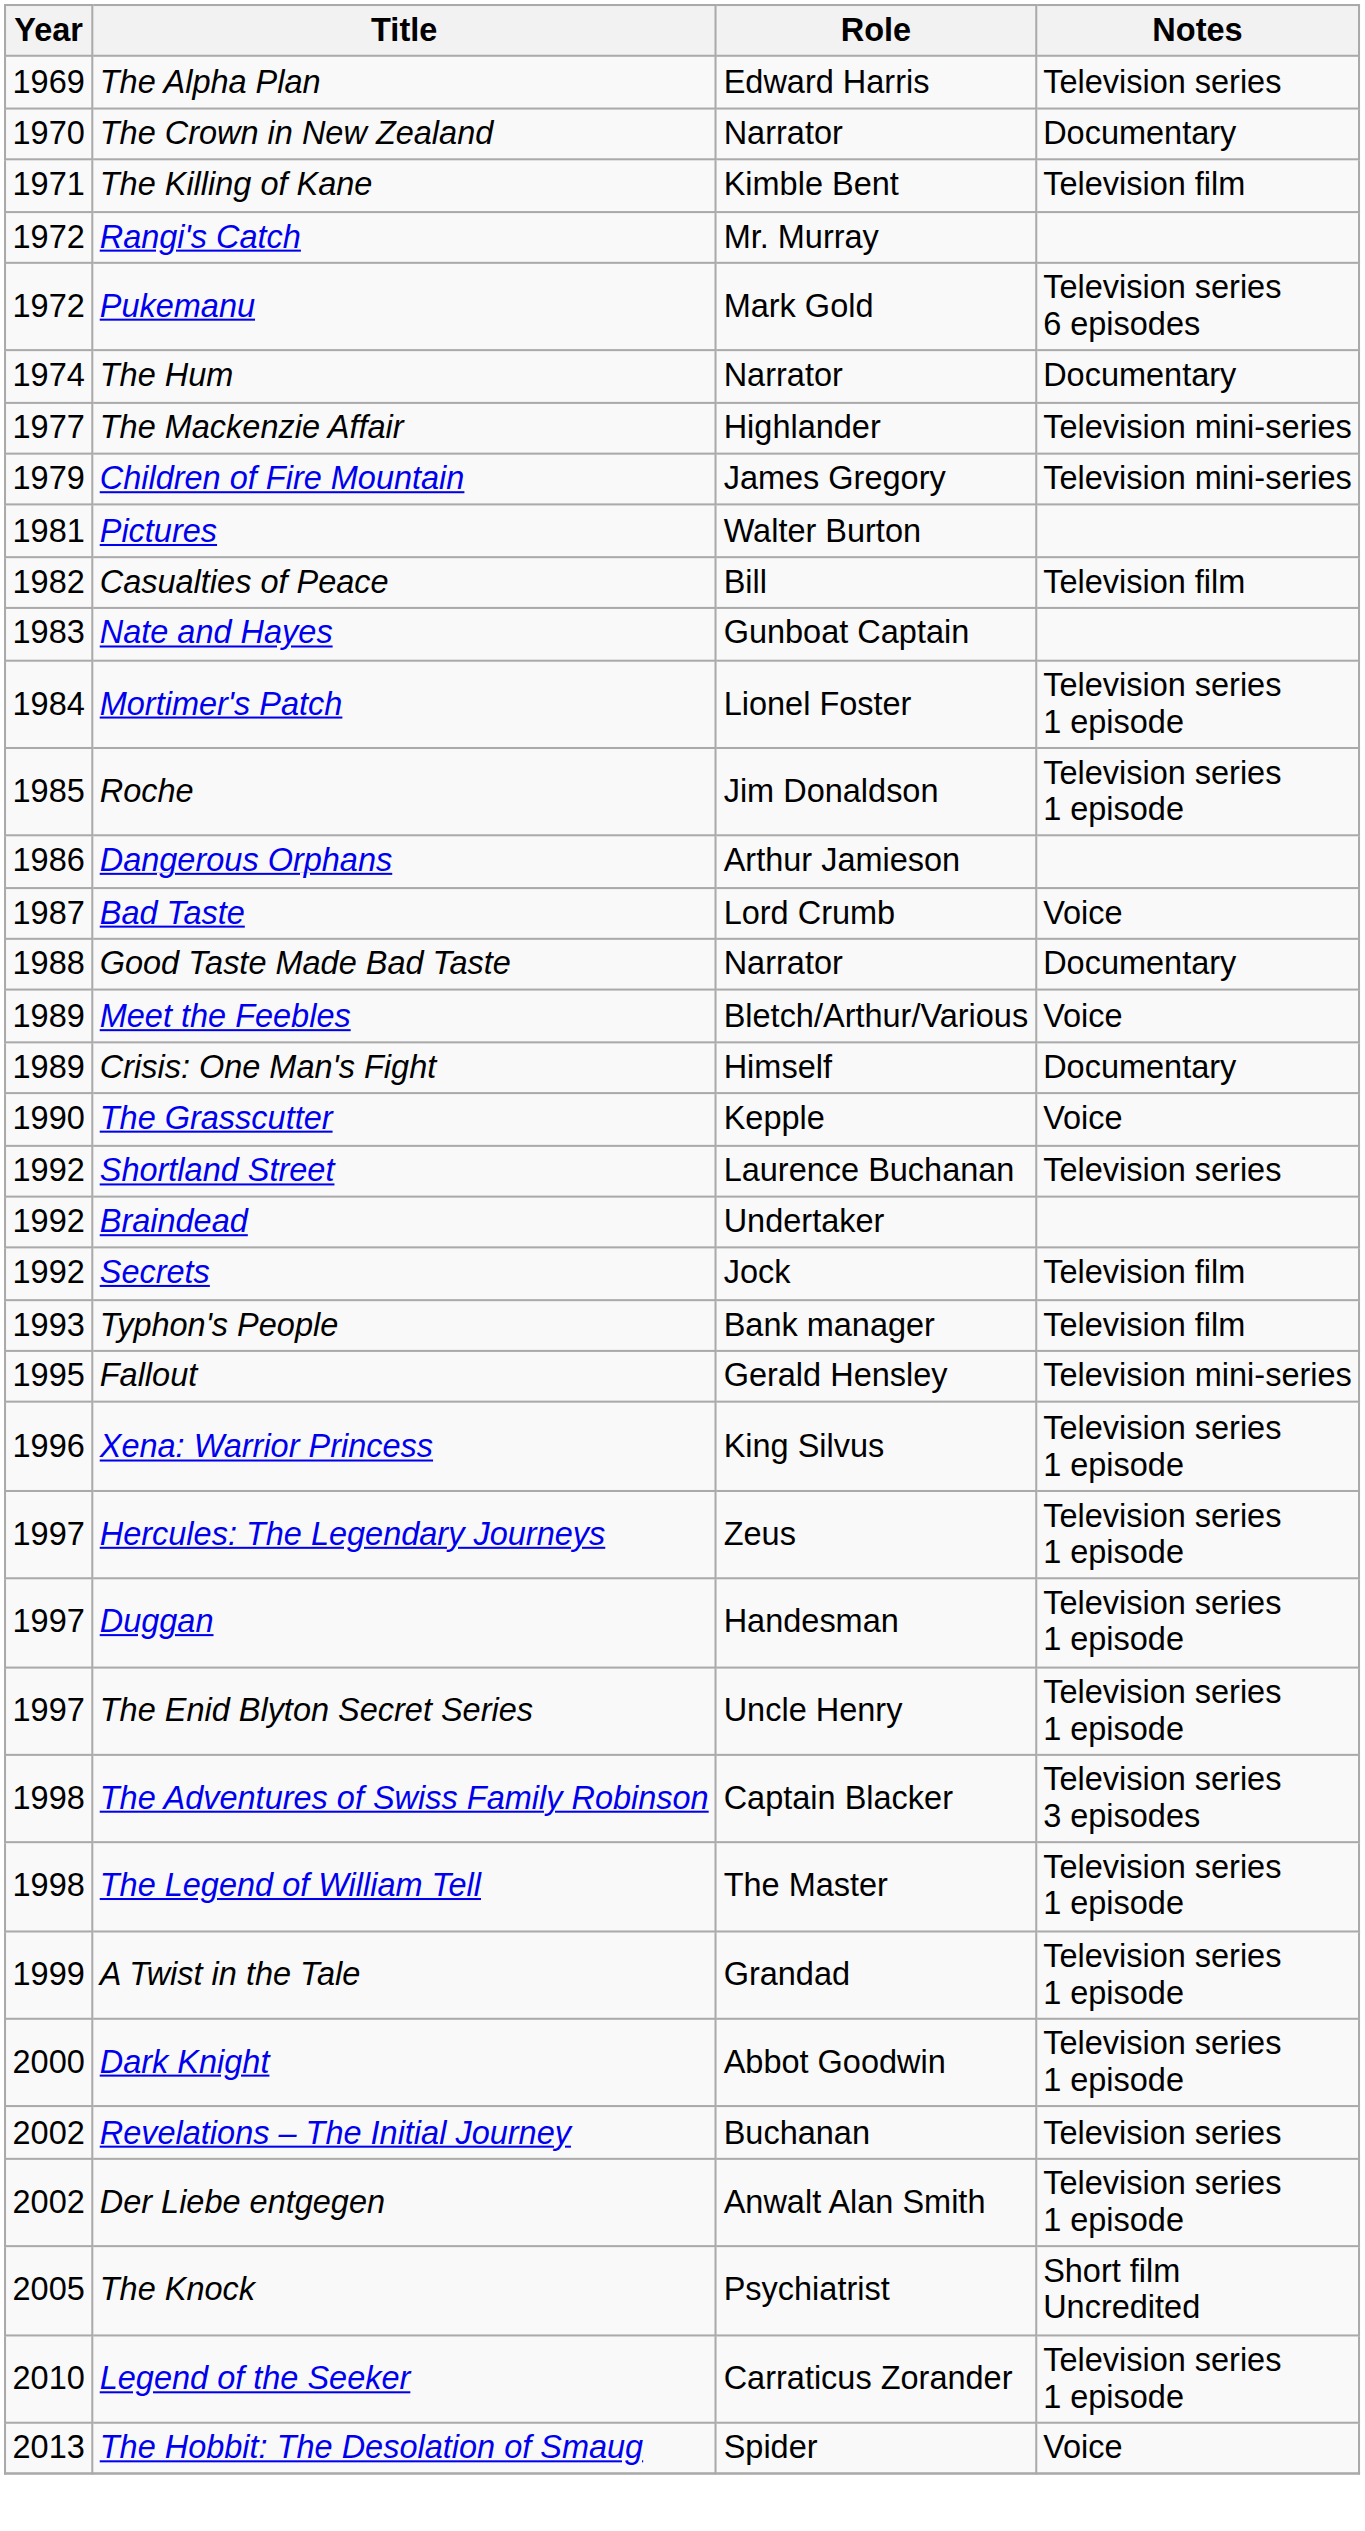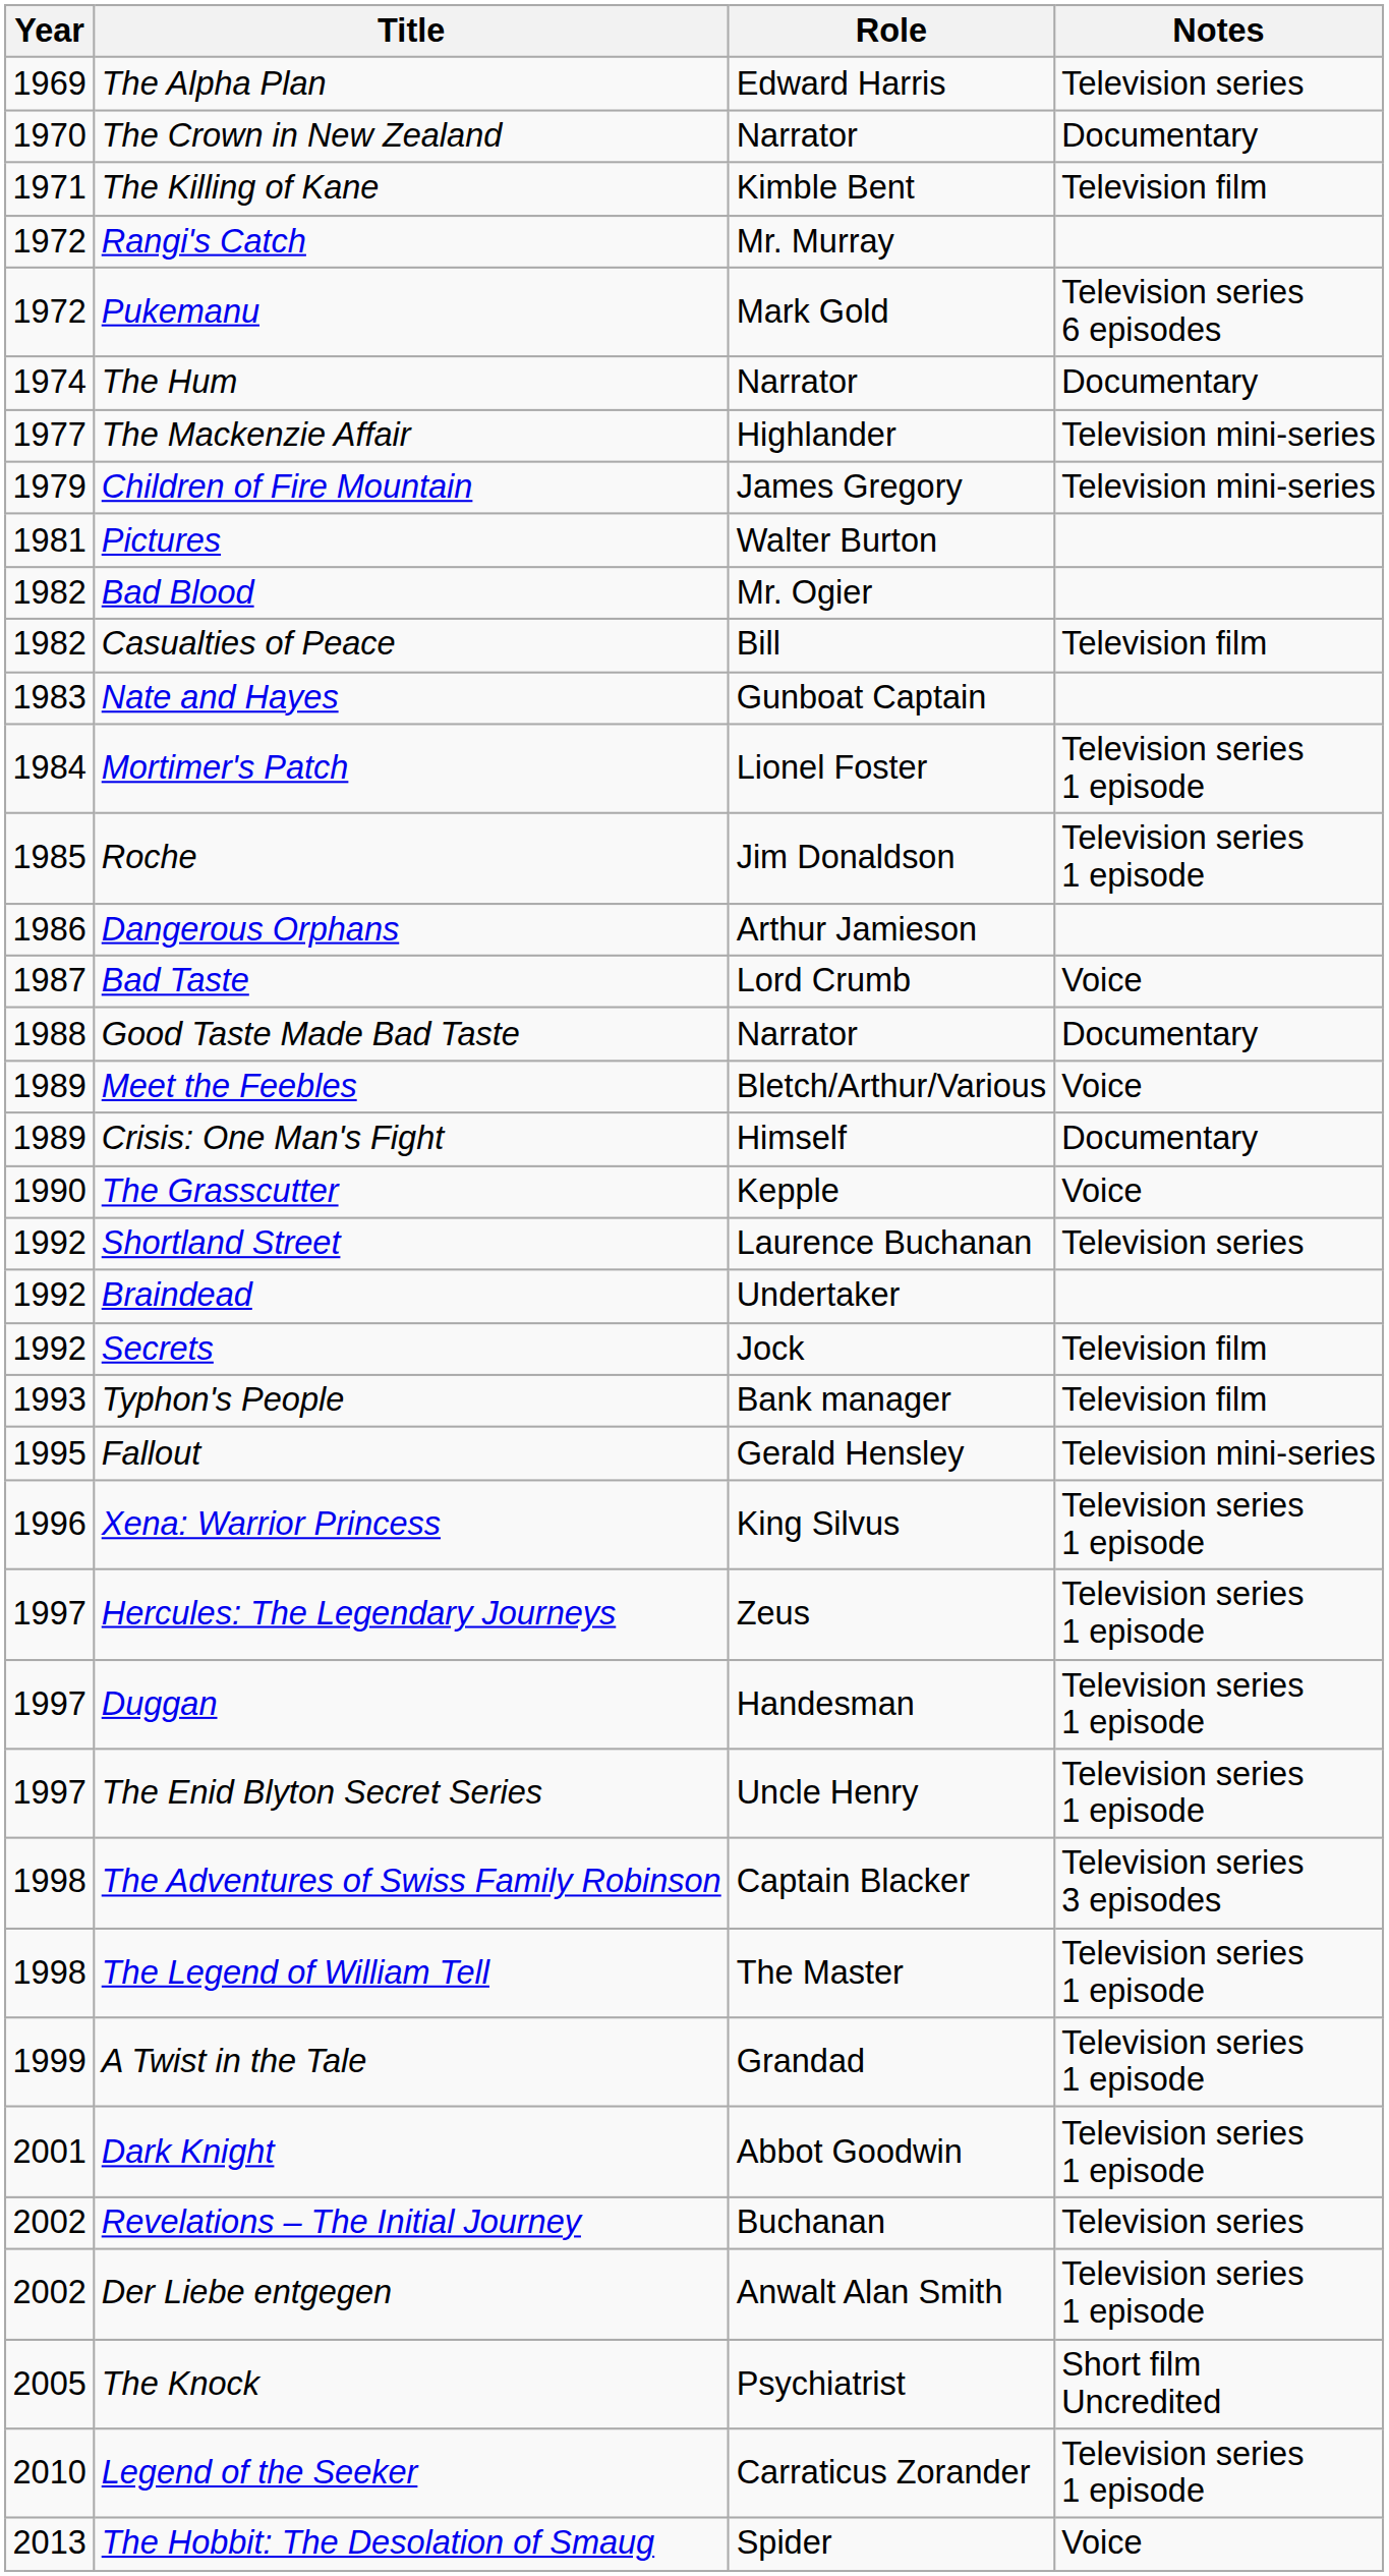 <table class="wikitable sortable">
 <tr>
 <th>Year</th>
 <th>Title</th>
 <th>Role</th>
 <th>Notes</th>
 </tr>
 <tr>
 <td>1969</td>
 <td><em>The Alpha Plan</em></td>
 <td>Edward Harris</td>
 <td>Television series</td>
 </tr>
 <tr>
 <td>1970</td>
 <td><em>The Crown in New Zealand</em></td>
 <td>Narrator</td>
 <td>Documentary</td>
 </tr>
 <tr>
 <td>1971</td>
 <td><em>The Killing of Kane</em></td>
 <td>Kimble Bent</td>
 <td>Television film</td>
 </tr>
 <tr>
 <td>1972</td>
 <td><em><a href='#'>Rangi's Catch</a></em></td>
 <td>Mr. Murray</td>
 <td></td>
 </tr>
 <tr>
 <td>1972</td>
 <td><em><a href='#'>Pukemanu</a></em></td>
 <td>Mark Gold</td>
 <td>Television series<br>6 episodes</td>
 </tr>
 <tr>
 <td>1974</td>
 <td><em>The Hum</em></td>
 <td>Narrator</td>
 <td>Documentary</td>
 </tr>
 <tr>
 <td>1977</td>
 <td><em>The Mackenzie Affair</em></td>
 <td>Highlander</td>
 <td>Television mini-series</td>
 </tr>
 <tr>
 <td>1979</td>
 <td><em><a href='#'>Children of Fire Mountain</a></em></td>
 <td>James Gregory</td>
 <td>Television mini-series</td>
 </tr>
 <tr>
 <td>1981</td>
 <td><em><a href='#'>Pictures</a></em></td>
 <td>Walter Burton</td>
+<td></td>
+</tr>
+<tr>
+<td>1982</td>
+<td><em><a href='#'>Bad Blood</a></em></td>
+<td>Mr. Ogier</td>
 <td></td>
 </tr>
 <tr>
 <td>1982</td>
 <td><em>Casualties of Peace</em></td>
 <td>Bill</td>
 <td>Television film</td>
 </tr>
 <tr>
 <td>1983</td>
 <td><em><a href='#'>Nate and Hayes</a></em></td>
 <td>Gunboat Captain</td>
 <td></td>
 </tr>
 <tr>
 <td>1984</td>
 <td><em><a href='#'>Mortimer's Patch</a></em></td>
 <td>Lionel Foster</td>
 <td>Television series<br>1 episode</td>
 </tr>
 <tr>
 <td>1985</td>
 <td><em>Roche</em></td>
 <td>Jim Donaldson</td>
 <td>Television series<br>1 episode</td>
 </tr>
 <tr>
 <td>1986</td>
 <td><em><a href='#'>Dangerous Orphans</a></em></td>
 <td>Arthur Jamieson</td>
 <td></td>
 </tr>
 <tr>
 <td>1987</td>
 <td><em><a href='#'>Bad Taste</a></em></td>
 <td>Lord Crumb</td>
 <td>Voice</td>
 </tr>
 <tr>
 <td>1988</td>
 <td><em>Good Taste Made Bad Taste</em></td>
 <td>Narrator</td>
 <td>Documentary</td>
 </tr>
 <tr>
 <td>1989</td>
 <td><em><a href='#'>Meet the Feebles</a></em></td>
 <td>Bletch/Arthur/Various</td>
 <td>Voice</td>
 </tr>
 <tr>
 <td>1989</td>
 <td><em>Crisis: One Man's Fight</em></td>
 <td>Himself</td>
 <td>Documentary</td>
 </tr>
 <tr>
 <td>1990</td>
 <td><em><a href='#'>The Grasscutter</a></em></td>
 <td>Kepple</td>
 <td>Voice</td>
 </tr>
 <tr>
 <td>1992</td>
 <td><em><a href='#'>Shortland Street</a></em></td>
 <td>Laurence Buchanan</td>
 <td>Television series</td>
 </tr>
 <tr>
 <td>1992</td>
 <td><em><a href='#'>Braindead</a></em></td>
 <td>Undertaker</td>
 <td></td>
 </tr>
 <tr>
 <td>1992</td>
 <td><em><a href='#'>Secrets</a></em></td>
 <td>Jock</td>
 <td>Television film</td>
 </tr>
 <tr>
 <td>1993</td>
 <td><em>Typhon's People</em></td>
 <td>Bank manager</td>
 <td>Television film</td>
 </tr>
 <tr>
 <td>1995</td>
 <td><em>Fallout</em></td>
 <td>Gerald Hensley</td>
 <td>Television mini-series</td>
 </tr>
 <tr>
 <td>1996</td>
 <td><em><a href='#'>Xena: Warrior Princess</a></em></td>
 <td>King Silvus</td>
 <td>Television series<br>1 episode</td>
 </tr>
 <tr>
 <td>1997</td>
 <td><em><a href='#'>Hercules: The Legendary Journeys</a></em></td>
 <td>Zeus</td>
 <td>Television series<br>1 episode</td>
 </tr>
 <tr>
 <td>1997</td>
 <td><em><a href='#'>Duggan</a></em></td>
 <td>Handesman</td>
 <td>Television series<br>1 episode</td>
 </tr>
 <tr>
 <td>1997</td>
 <td><em>The Enid Blyton Secret Series</em></td>
 <td>Uncle Henry</td>
 <td>Television series<br>1 episode</td>
 </tr>
 <tr>
 <td>1998</td>
 <td><em><a href='#'>The Adventures of Swiss Family Robinson</a></em></td>
 <td>Captain Blacker</td>
 <td>Television series<br>3 episodes</td>
 </tr>
 <tr>
 <td>1998</td>
 <td><em><a href='#'>The Legend of William Tell</a></em></td>
 <td>The Master</td>
 <td>Television series<br>1 episode</td>
 </tr>
 <tr>
 <td>1999</td>
 <td><em>A Twist in the Tale</em></td>
 <td>Grandad</td>
 <td>Television series<br>1 episode</td>
 </tr>
 <tr>
-<td>2000</td>
+<td>2001</td>
 <td><em><a href='#'>Dark Knight</a></em></td>
 <td>Abbot Goodwin</td>
 <td>Television series<br>1 episode</td>
 </tr>
 <tr>
 <td>2002</td>
 <td><em><a href='#'>Revelations – The Initial Journey</a></em></td>
 <td>Buchanan</td>
 <td>Television series</td>
 </tr>
 <tr>
 <td>2002</td>
 <td><em>Der Liebe entgegen</em></td>
 <td>Anwalt Alan Smith</td>
 <td>Television series<br>1 episode</td>
 </tr>
 <tr>
 <td>2005</td>
 <td><em>The Knock</em></td>
 <td>Psychiatrist</td>
 <td>Short film<br>Uncredited</td>
 </tr>
 <tr>
 <td>2010</td>
 <td><em><a href='#'>Legend of the Seeker</a></em></td>
 <td>Carraticus Zorander</td>
 <td>Television series<br>1 episode</td>
 </tr>
 <tr>
 <td>2013</td>
 <td><em><a href='#'>The Hobbit: The Desolation of Smaug</a></em></td>
 <td>Spider</td>
 <td>Voice</td>
 </tr>
 <tr>
 </tr>
 </table>
